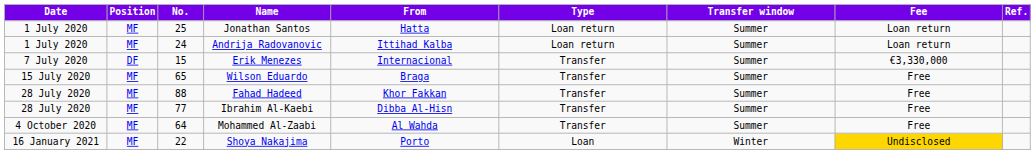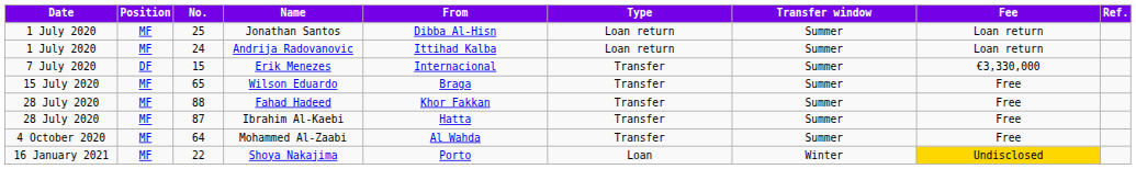 <table class="wikitable" style="text-align:center; font-size:90%; ">
 <tr>
 <th style="background:#7300E6; color:#FFFFFF; width:120px;">Date</th>
 <th style="background:#7300E6; color:#FFFFFF; width:50px;">Position</th>
 <th style="background:#7300E6; color:#FFFFFF; width:50px;">No.</th>
 <th style="background:#7300E6; color:#FFFFFF; width:150px;">Name</th>
 <th style="background:#7300E6; color:#FFFFFF; width:200px;">From</th>
 <th style="background:#7300E6; color:#FFFFFF; width:200px;">Type</th>
 <th style="background:#7300E6; color:#FFFFFF; width:200px;">Transfer window</th>
 <th style="background:#7300E6; color:#FFFFFF; width:200px;">Fee</th>
 <th style="background:#7300E6; color:#FFFFFF; width:25px;">Ref.</th>
 </tr>
 <tr>
 <td>1 July 2020</td>
 <td><a href='#'>MF</a></td>
 <td>25</td>
 <td> Jonathan Santos</td>
-<td> <a href='#'>Hatta</a></td>
+<td> <a href='#'>Dibba Al-Hisn</a></td>
 <td>Loan return</td>
 <td>Summer</td>
 <td>Loan return</td>
 <td></td>
 </tr>
 <tr>
 <td>1 July 2020</td>
 <td><a href='#'>MF</a></td>
 <td>24</td>
 <td> <a href='#'>Andrija Radovanovic</a></td>
 <td> <a href='#'>Ittihad Kalba</a></td>
 <td>Loan return</td>
 <td>Summer</td>
 <td>Loan return</td>
 <td></td>
 </tr>
 <tr>
 <td>7 July 2020</td>
 <td><a href='#'>DF</a></td>
 <td>15</td>
 <td> <a href='#'>Erik Menezes</a></td>
 <td> <a href='#'>Internacional</a></td>
 <td>Transfer</td>
 <td>Summer</td>
 <td>€3,330,000</td>
 <td></td>
 </tr>
 <tr>
 <td>15 July 2020</td>
 <td><a href='#'>MF</a></td>
 <td>65</td>
 <td> <a href='#'>Wilson Eduardo</a></td>
 <td> <a href='#'>Braga</a></td>
 <td>Transfer</td>
 <td>Summer</td>
 <td>Free</td>
 <td></td>
 </tr>
 <tr>
 <td>28 July 2020</td>
 <td><a href='#'>MF</a></td>
 <td>88</td>
 <td> <a href='#'>Fahad Hadeed</a></td>
 <td> <a href='#'>Khor Fakkan</a></td>
 <td>Transfer</td>
 <td>Summer</td>
 <td>Free</td>
 <td></td>
 </tr>
 <tr>
 <td>28 July 2020</td>
 <td><a href='#'>MF</a></td>
-<td>77</td>
+<td>87</td>
 <td> Ibrahim Al-Kaebi</td>
-<td> <a href='#'>Dibba Al-Hisn</a></td>
+<td> <a href='#'>Hatta</a></td>
 <td>Transfer</td>
 <td>Summer</td>
 <td>Free</td>
 <td></td>
 </tr>
 <tr>
 <td>4 October 2020</td>
 <td><a href='#'>MF</a></td>
 <td>64</td>
 <td> Mohammed Al-Zaabi</td>
 <td> <a href='#'>Al Wahda</a></td>
 <td>Transfer</td>
 <td>Summer</td>
 <td>Free</td>
 <td></td>
 </tr>
 <tr>
 <td>16 January 2021</td>
 <td><a href='#'>MF</a></td>
 <td>22</td>
 <td> <a href='#'>Shoya Nakajima</a></td>
 <td> <a href='#'>Porto</a></td>
 <td>Loan</td>
 <td>Winter</td>
 <td style="background: gold;">Undisclosed</td>
 <td></td>
 </tr>
 </table>
